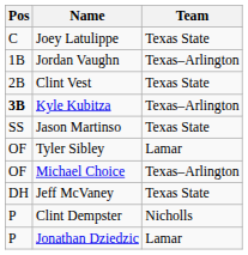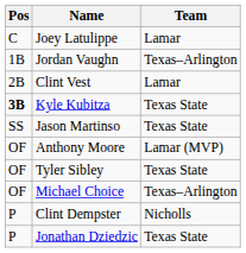 <table class=wikitable>
 <tr>
 <th>Pos</th>
 <th>Name</th>
 <th>Team</th>
 </tr>
 <tr>
 <td>C</td>
 <td>Joey Latulippe</td>
-<td>Texas State</td>
+<td>Lamar</td>
 </tr>
 <tr>
 <td>1B</td>
 <td>Jordan Vaughn</td>
 <td>Texas–Arlington</td>
 </tr>
 <tr>
 <td>2B</td>
 <td>Clint Vest</td>
-<td>Texas State</td>
+<td>Lamar</td>
 </tr>
 <tr>
 <td><strong>3B</strong></td>
 <td><a href='#'>Kyle Kubitza</a></td>
-<td>Texas–Arlington</td>
+<td>Texas State</td>
 </tr>
 <tr>
 <td>SS</td>
 <td>Jason Martinso</td>
 <td>Texas State</td>
 </tr>
 <tr>
 <td>OF</td>
+<td>Anthony Moore</td>
+<td>Lamar (MVP)</td>
+</tr>
+<tr>
+<td>OF</td>
 <td>Tyler Sibley</td>
-<td>Lamar</td>
+<td>Texas State</td>
 </tr>
 <tr>
 <td>OF</td>
 <td><a href='#'>Michael Choice</a></td>
 <td>Texas–Arlington</td>
-</tr>
-<tr>
-<td>DH</td>
-<td>Jeff McVaney</td>
-<td>Texas State</td>
 </tr>
 <tr>
 <td>P</td>
 <td>Clint Dempster</td>
 <td>Nicholls</td>
 </tr>
 <tr>
 <td>P</td>
 <td><a href='#'>Jonathan Dziedzic</a></td>
-<td>Lamar</td>
+<td>Texas State</td>
 </tr>
 </table>
